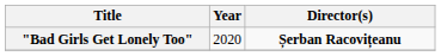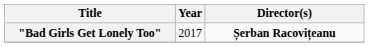 <table class="wikitable plainrowheaders" style="text-align:center;">
 <tr>
 <th scope="col" style="width: 14em;">Title</th>
 <th scope="col" style="width: 2em;">Year</th>
 <th scope="col" style="width: 13em;">Director(s)</th>
 </tr>
 <tr>
 <th scope="row">"Bad Girls Get Lonely Too"</th>
-<td rowspan="1">2020</td>
+<td rowspan="1">2017</td>
 <td rowspan="1"><strong>Șerban Racovițeanu</strong></td>
 </tr>
 <tr>
 </tr>
 </table>
